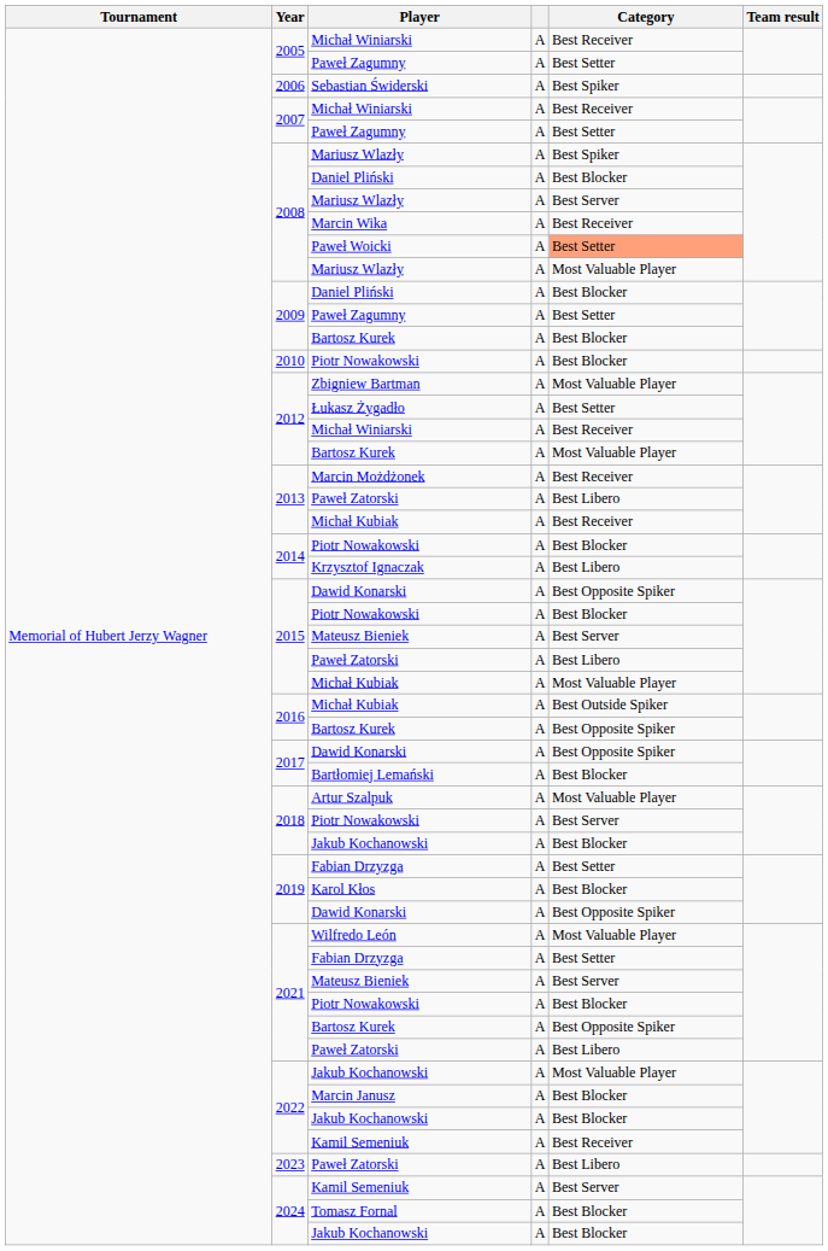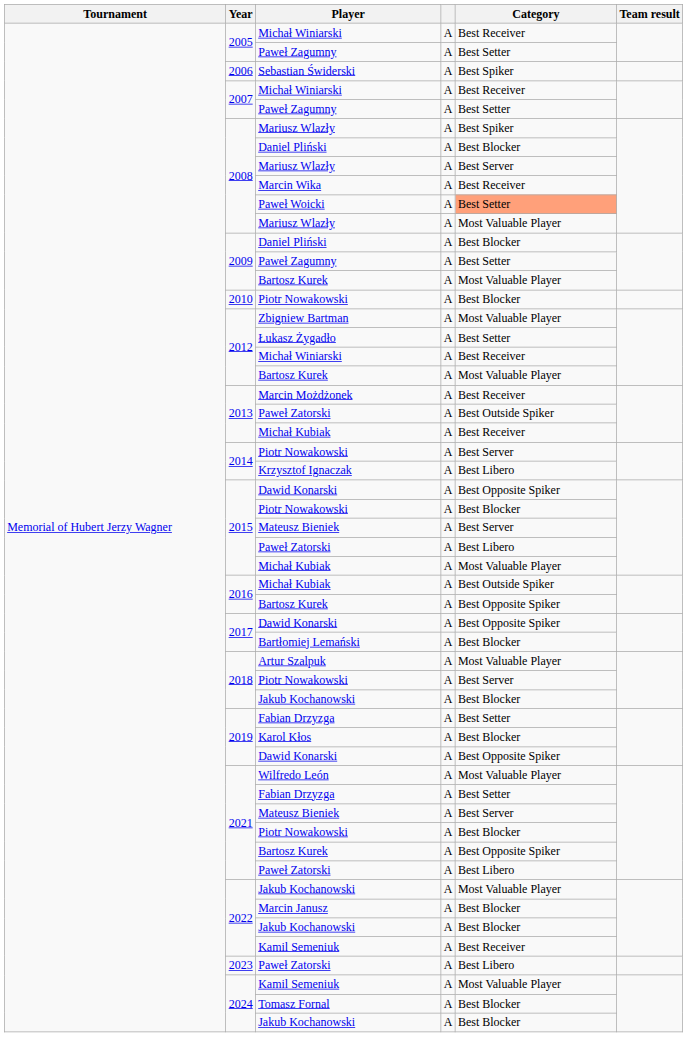 <table class="wikitable sortable">
 <tr>
 <th style="width:18em">Tournament</th>
 <th>Year</th>
 <th style="width:15em">Player</th>
 <th></th>
 <th style="width:13em">Category</th>
 <th>Team result</th>
 </tr>
 <tr>
 <td rowspan=53> <a href='#'>Memorial of Hubert Jerzy Wagner</a></td>
 <td align=center rowspan=2><a href='#'>2005</a></td>
 <td><a href='#'>Michał Winiarski</a></td>
 <td align=center>A</td>
 <td>Best Receiver</td>
 <td align=center rowspan=2></td>
 </tr>
 <tr>
 <td><a href='#'>Paweł Zagumny</a></td>
 <td align=center>A</td>
 <td>Best Setter</td>
 </tr>
 <tr>
 <td align=center><a href='#'>2006</a></td>
 <td><a href='#'>Sebastian Świderski</a></td>
 <td align=center>A</td>
 <td>Best Spiker</td>
 <td align=center></td>
 </tr>
 <tr>
 <td align=center rowspan=2><a href='#'>2007</a></td>
 <td><a href='#'>Michał Winiarski</a></td>
 <td align=center>A</td>
 <td>Best Receiver</td>
 <td align=center rowspan=2></td>
 </tr>
 <tr>
 <td><a href='#'>Paweł Zagumny</a></td>
 <td align=center>A</td>
 <td>Best Setter</td>
 </tr>
 <tr>
 <td align=center rowspan=6><a href='#'>2008</a></td>
 <td><a href='#'>Mariusz Wlazły</a></td>
 <td align=center>A</td>
 <td>Best Spiker</td>
 <td align=center rowspan=6></td>
 </tr>
 <tr>
 <td><a href='#'>Daniel Pliński</a></td>
 <td align=center>A</td>
 <td>Best Blocker</td>
 </tr>
 <tr>
 <td><a href='#'>Mariusz Wlazły</a></td>
 <td align=center>A</td>
 <td>Best Server</td>
 </tr>
 <tr>
 <td><a href='#'>Marcin Wika</a></td>
 <td align=center>A</td>
 <td>Best Receiver</td>
 </tr>
 <tr>
 <td><a href='#'>Paweł Woicki</a></td>
 <td align=center>A</td>
 <td style="background: lightsalmon;">Best Setter</td>
 </tr>
 <tr>
 <td><a href='#'>Mariusz Wlazły</a></td>
 <td align=center>A</td>
 <td>Most Valuable Player</td>
 </tr>
 <tr>
 <td align=center rowspan=3><a href='#'>2009</a></td>
 <td><a href='#'>Daniel Pliński</a></td>
 <td align=center>A</td>
 <td>Best Blocker</td>
 <td align=center rowspan=3></td>
 </tr>
 <tr>
 <td><a href='#'>Paweł Zagumny</a></td>
 <td align=center>A</td>
 <td>Best Setter</td>
 </tr>
 <tr>
 <td><a href='#'>Bartosz Kurek</a></td>
 <td align=center>A</td>
-<td>Best Blocker</td>
+<td>Most Valuable Player</td>
 </tr>
 <tr>
 <td align=center><a href='#'>2010</a></td>
 <td><a href='#'>Piotr Nowakowski</a></td>
 <td align=center>A</td>
 <td>Best Blocker</td>
 <td align=center></td>
 </tr>
 <tr>
 <td align=center rowspan=4><a href='#'>2012</a></td>
 <td><a href='#'>Zbigniew Bartman</a></td>
 <td align=center>A</td>
 <td>Most Valuable Player</td>
 <td align=center rowspan=4></td>
 </tr>
 <tr>
 <td><a href='#'>Łukasz Żygadło</a></td>
 <td align=center>A</td>
 <td>Best Setter</td>
 </tr>
 <tr>
 <td><a href='#'>Michał Winiarski</a></td>
 <td align=center>A</td>
 <td>Best Receiver</td>
 </tr>
 <tr>
 <td><a href='#'>Bartosz Kurek</a></td>
 <td align=center>A</td>
 <td>Most Valuable Player</td>
 </tr>
 <tr>
 <td align=center rowspan=3><a href='#'>2013</a></td>
 <td><a href='#'>Marcin Możdżonek</a></td>
 <td align=center>A</td>
 <td>Best Receiver</td>
 <td align=center rowspan=3></td>
 </tr>
 <tr>
 <td><a href='#'>Paweł Zatorski</a></td>
 <td align=center>A</td>
-<td>Best Libero</td>
+<td>Best Outside Spiker</td>
 </tr>
 <tr>
 <td><a href='#'>Michał Kubiak</a></td>
 <td align=center>A</td>
 <td>Best Receiver</td>
 </tr>
 <tr>
 <td align=center rowspan=2><a href='#'>2014</a></td>
 <td><a href='#'>Piotr Nowakowski</a></td>
 <td align=center>A</td>
-<td>Best Blocker</td>
+<td>Best Server</td>
 <td align=center rowspan=2></td>
 </tr>
 <tr>
 <td><a href='#'>Krzysztof Ignaczak</a></td>
 <td align=center>A</td>
 <td>Best Libero</td>
 </tr>
 <tr>
 <td align=center rowspan=5><a href='#'>2015</a></td>
 <td><a href='#'>Dawid Konarski</a></td>
 <td align=center>A</td>
 <td>Best Opposite Spiker</td>
 <td align=center rowspan=5></td>
 </tr>
 <tr>
 <td><a href='#'>Piotr Nowakowski</a></td>
 <td align=center>A</td>
 <td>Best Blocker</td>
 </tr>
 <tr>
 <td><a href='#'>Mateusz Bieniek</a></td>
 <td align=center>A</td>
 <td>Best Server</td>
 </tr>
 <tr>
 <td><a href='#'>Paweł Zatorski</a></td>
 <td align=center>A</td>
 <td>Best Libero</td>
 </tr>
 <tr>
 <td><a href='#'>Michał Kubiak</a></td>
 <td align=center>A</td>
 <td>Most Valuable Player</td>
 </tr>
 <tr>
 <td align=center rowspan=2><a href='#'>2016</a></td>
 <td><a href='#'>Michał Kubiak</a></td>
 <td align=center>A</td>
 <td>Best Outside Spiker</td>
 <td align=center rowspan=2></td>
 </tr>
 <tr>
 <td><a href='#'>Bartosz Kurek</a></td>
 <td align=center>A</td>
 <td>Best Opposite Spiker</td>
 </tr>
 <tr>
 <td align=center rowspan=2><a href='#'>2017</a></td>
 <td><a href='#'>Dawid Konarski</a></td>
 <td align=center>A</td>
 <td>Best Opposite Spiker</td>
 <td align=center rowspan=2></td>
 </tr>
 <tr>
 <td><a href='#'>Bartłomiej Lemański</a></td>
 <td align=center>A</td>
 <td>Best Blocker</td>
 </tr>
 <tr>
 <td align=center rowspan=3><a href='#'>2018</a></td>
 <td><a href='#'>Artur Szalpuk</a></td>
 <td align=center>A</td>
 <td>Most Valuable Player</td>
 <td align=center rowspan=3></td>
 </tr>
 <tr>
 <td><a href='#'>Piotr Nowakowski</a></td>
 <td align=center>A</td>
 <td>Best Server</td>
 </tr>
 <tr>
 <td><a href='#'>Jakub Kochanowski</a></td>
 <td align=center>A</td>
 <td>Best Blocker</td>
 </tr>
 <tr>
 <td align=center rowspan=3><a href='#'>2019</a></td>
 <td><a href='#'>Fabian Drzyzga</a></td>
 <td align=center>A</td>
 <td>Best Setter</td>
 <td align=center rowspan=3></td>
 </tr>
 <tr>
 <td><a href='#'>Karol Kłos</a></td>
 <td align=center>A</td>
 <td>Best Blocker</td>
 </tr>
 <tr>
 <td><a href='#'>Dawid Konarski</a></td>
 <td align=center>A</td>
 <td>Best Opposite Spiker</td>
 </tr>
 <tr>
 <td align=center rowspan=6><a href='#'>2021</a></td>
 <td><a href='#'>Wilfredo León</a></td>
 <td align=center>A</td>
 <td>Most Valuable Player</td>
 <td align=center rowspan=6></td>
 </tr>
 <tr>
 <td><a href='#'>Fabian Drzyzga</a></td>
 <td align=center>A</td>
 <td>Best Setter</td>
 </tr>
 <tr>
 <td><a href='#'>Mateusz Bieniek</a></td>
 <td align=center>A</td>
 <td>Best Server</td>
 </tr>
 <tr>
 <td><a href='#'>Piotr Nowakowski</a></td>
 <td align=center>A</td>
 <td>Best Blocker</td>
 </tr>
 <tr>
 <td><a href='#'>Bartosz Kurek</a></td>
 <td align=center>A</td>
 <td>Best Opposite Spiker</td>
 </tr>
 <tr>
 <td><a href='#'>Paweł Zatorski</a></td>
 <td align=center>A</td>
 <td>Best Libero</td>
 </tr>
 <tr>
 <td align=center rowspan=4><a href='#'>2022</a></td>
 <td><a href='#'>Jakub Kochanowski</a></td>
 <td align=center>A</td>
 <td>Most Valuable Player</td>
 <td align=center rowspan=4></td>
 </tr>
 <tr>
 <td><a href='#'>Marcin Janusz</a></td>
 <td align=center>A</td>
 <td>Best Blocker</td>
 </tr>
 <tr>
 <td><a href='#'>Jakub Kochanowski</a></td>
 <td align=center>A</td>
 <td>Best Blocker</td>
 </tr>
 <tr>
 <td><a href='#'>Kamil Semeniuk</a></td>
 <td align=center>A</td>
 <td>Best Receiver</td>
 </tr>
 <tr>
 <td align=center><a href='#'>2023</a></td>
 <td><a href='#'>Paweł Zatorski</a></td>
 <td align=center>A</td>
 <td>Best Libero</td>
 <td align=center></td>
 </tr>
 <tr>
 <td align=center rowspan=3><a href='#'>2024</a></td>
 <td><a href='#'>Kamil Semeniuk</a></td>
 <td align=center>A</td>
-<td>Best Server</td>
+<td>Most Valuable Player</td>
 <td align=center rowspan=3></td>
 </tr>
 <tr>
 <td><a href='#'>Tomasz Fornal</a></td>
 <td align=center>A</td>
 <td>Best Blocker</td>
 </tr>
 <tr>
 <td><a href='#'>Jakub Kochanowski</a></td>
 <td align=center>A</td>
 <td>Best Blocker</td>
 </tr>
 </table>
